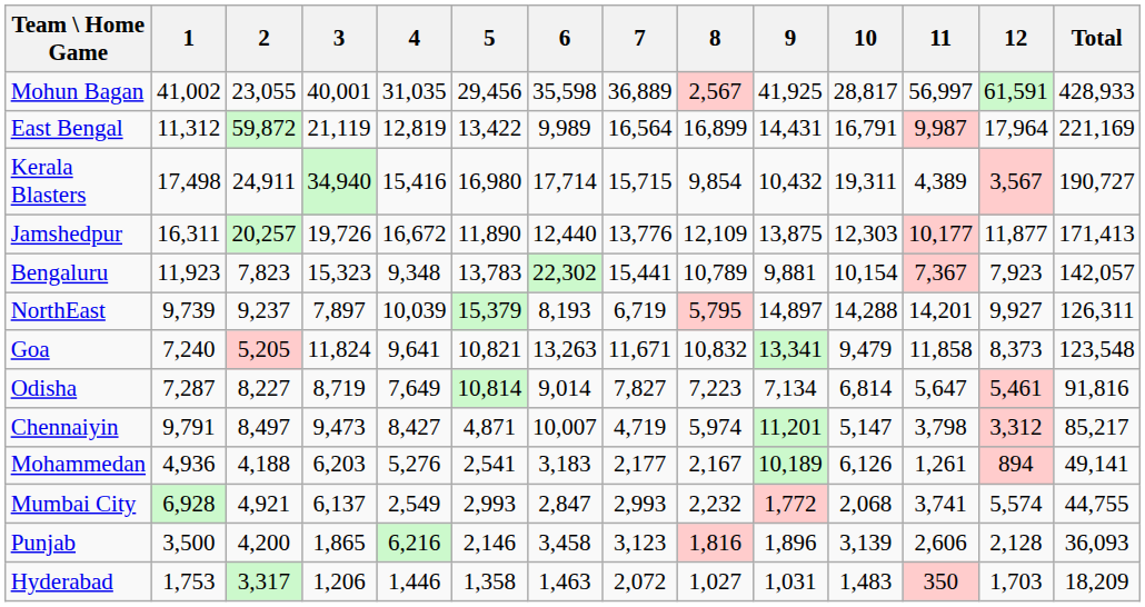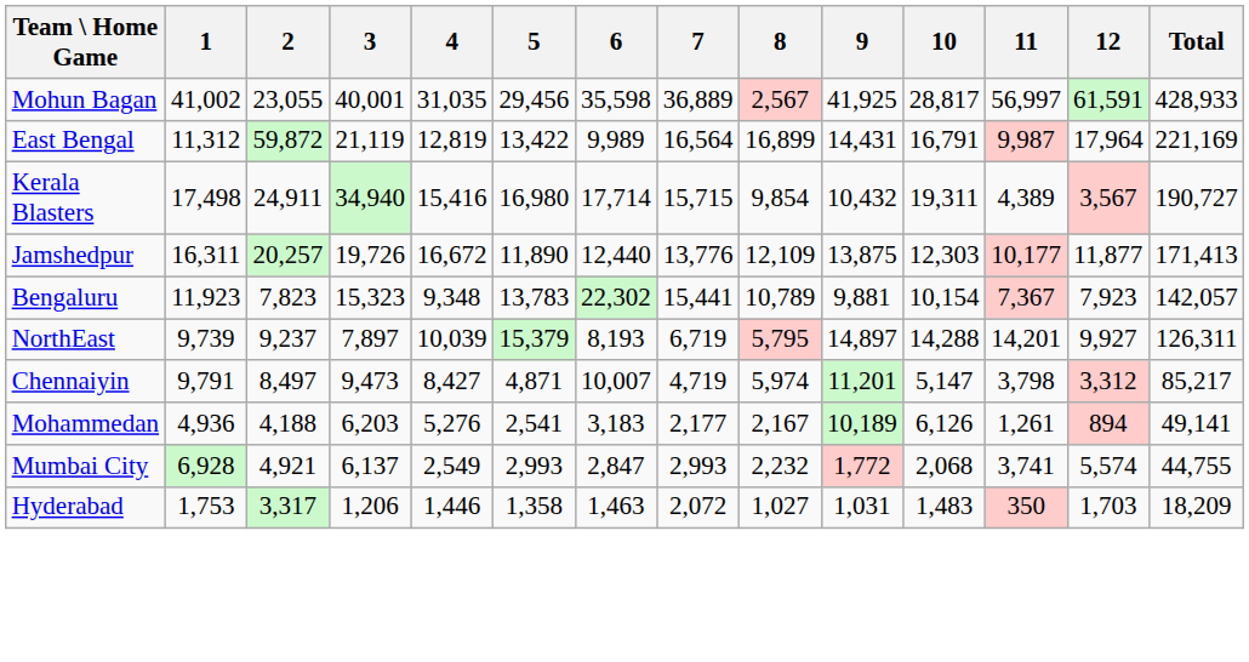 <table class="wikitable sortable" style="font-size: 90%; text-align:center;">
 <tr>
 <th style="width:76px;">Team \ Home Game</th>
 <th style="text-align:center">1</th>
 <th style="text-align:center">2</th>
 <th style="text-align:center">3</th>
 <th style="text-align:center">4</th>
 <th style="text-align:center">5</th>
 <th style="text-align:center">6</th>
 <th style="text-align:center">7</th>
 <th style="text-align:center">8</th>
 <th style="text-align:center">9</th>
 <th style="text-align:center">10</th>
 <th style="text-align:center">11</th>
 <th style="text-align:center">12</th>
 <th style="text-align:center">Total</th>
 </tr>
 <tr>
 <td style="text-align:left"><span><a href='#'>Mohun Bagan</a></span></td>
 <td>41,002</td>
 <td>23,055</td>
 <td>40,001</td>
 <td>31,035</td>
 <td>29,456</td>
 <td>35,598</td>
 <td>36,889</td>
 <td style="background:#FFCCCC">2,567</td>
 <td>41,925</td>
 <td>28,817</td>
 <td>56,997</td>
 <td style="background:#CCF9CC">61,591</td>
 <td>428,933</td>
 </tr>
 <tr>
 <td style="text-align:left"><a href='#'>East Bengal</a></td>
 <td>11,312</td>
 <td style="background:#CCF9CC">59,872</td>
 <td>21,119</td>
 <td>12,819</td>
 <td>13,422</td>
 <td>9,989</td>
 <td>16,564</td>
 <td>16,899</td>
 <td>14,431</td>
 <td>16,791</td>
 <td style="background:#FFCCCC">9,987</td>
 <td>17,964</td>
 <td>221,169</td>
 </tr>
 <tr>
 <td style="text-align:left"><a href='#'>Kerala Blasters</a></td>
 <td>17,498</td>
 <td>24,911</td>
 <td style="background:#CCF9CC">34,940</td>
 <td>15,416</td>
 <td>16,980</td>
 <td>17,714</td>
 <td>15,715</td>
 <td>9,854</td>
 <td>10,432</td>
 <td>19,311</td>
 <td>4,389</td>
 <td style="background:#FFCCCC">3,567</td>
 <td>190,727</td>
 </tr>
 <tr>
 <td style="text-align:left"><a href='#'>Jamshedpur</a></td>
 <td>16,311</td>
 <td style="background:#CCF9CC">20,257</td>
 <td>19,726</td>
 <td>16,672</td>
 <td>11,890</td>
 <td>12,440</td>
 <td>13,776</td>
 <td>12,109</td>
 <td>13,875</td>
 <td>12,303</td>
 <td style="background:#FFCCCC">10,177</td>
 <td>11,877</td>
 <td>171,413</td>
 </tr>
 <tr>
 <td style="text-align:left"><a href='#'>Bengaluru</a></td>
 <td>11,923</td>
 <td>7,823</td>
 <td>15,323</td>
 <td>9,348</td>
 <td>13,783</td>
 <td style="background:#CCF9CC">22,302</td>
 <td>15,441</td>
 <td>10,789</td>
 <td>9,881</td>
 <td>10,154</td>
 <td style="background:#FFCCCC">7,367</td>
 <td>7,923</td>
 <td>142,057</td>
 </tr>
 <tr>
 <td style="text-align:left"><a href='#'>NorthEast</a></td>
 <td>9,739</td>
 <td>9,237</td>
 <td>7,897</td>
 <td>10,039</td>
 <td style="background:#CCF9CC">15,379</td>
 <td>8,193</td>
 <td>6,719</td>
 <td style="background:#FFCCCC">5,795</td>
 <td>14,897</td>
 <td>14,288</td>
 <td>14,201</td>
 <td>9,927</td>
 <td>126,311</td>
 </tr>
 <tr>
-<td style="text-align:left"><a href='#'>Goa</a></td>
-<td>7,240</td>
-<td style="background:#FFCCCC">5,205</td>
-<td>11,824</td>
-<td>9,641</td>
-<td>10,821</td>
-<td>13,263</td>
-<td>11,671</td>
-<td>10,832</td>
-<td style="background:#CCF9CC">13,341</td>
-<td>9,479</td>
-<td>11,858</td>
-<td>8,373</td>
-<td>123,548</td>
-</tr>
-<tr>
-<td style="text-align:left"><a href='#'>Odisha</a></td>
-<td>7,287</td>
-<td>8,227</td>
-<td>8,719</td>
-<td>7,649</td>
-<td style="background:#CCF9CC">10,814</td>
-<td>9,014</td>
-<td>7,827</td>
-<td>7,223</td>
-<td>7,134</td>
-<td>6,814</td>
-<td>5,647</td>
-<td style="background:#FFCCCC">5,461</td>
-<td>91,816</td>
-</tr>
-<tr>
 <td style="text-align:left"><a href='#'>Chennaiyin</a></td>
 <td>9,791</td>
 <td>8,497</td>
 <td>9,473</td>
 <td>8,427</td>
 <td>4,871</td>
 <td>10,007</td>
 <td>4,719</td>
 <td>5,974</td>
 <td style="background:#CCF9CC">11,201</td>
 <td>5,147</td>
 <td>3,798</td>
 <td style="background:#FFCCCC">3,312</td>
 <td>85,217</td>
 </tr>
 <tr>
 <td style="text-align:left"><a href='#'>Mohammedan</a></td>
 <td>4,936</td>
 <td>4,188</td>
 <td>6,203</td>
 <td>5,276</td>
 <td>2,541</td>
 <td>3,183</td>
 <td>2,177</td>
 <td>2,167</td>
 <td style="background:#CCF9CC">10,189</td>
 <td>6,126</td>
 <td>1,261</td>
 <td style="background:#FFCCCC">894</td>
 <td>49,141</td>
 </tr>
 <tr>
 <td style="text-align:left"><a href='#'>Mumbai City</a></td>
 <td style="background:#CCF9CC">6,928</td>
 <td>4,921</td>
 <td>6,137</td>
 <td>2,549</td>
 <td>2,993</td>
 <td>2,847</td>
 <td>2,993</td>
 <td>2,232</td>
 <td style="background:#FFCCCC">1,772</td>
 <td>2,068</td>
 <td>3,741</td>
 <td>5,574</td>
 <td>44,755</td>
 </tr>
 <tr>
-<td style="text-align:left"><a href='#'>Punjab</a></td>
-<td>3,500</td>
-<td>4,200</td>
-<td>1,865</td>
-<td style="background:#CCF9CC">6,216</td>
-<td>2,146</td>
-<td>3,458</td>
-<td>3,123</td>
-<td style="background:#FFCCCC">1,816</td>
-<td>1,896</td>
-<td>3,139</td>
-<td>2,606</td>
-<td>2,128</td>
-<td>36,093</td>
-</tr>
-<tr>
 <td style="text-align:left"><a href='#'>Hyderabad</a></td>
 <td>1,753</td>
 <td style="background:#CCF9CC">3,317</td>
 <td>1,206</td>
 <td>1,446</td>
 <td>1,358</td>
 <td>1,463</td>
 <td>2,072</td>
 <td>1,027</td>
 <td>1,031</td>
 <td>1,483</td>
 <td style="background:#FFCCCC">350</td>
 <td>1,703</td>
 <td>18,209</td>
 </tr>
 </table>
